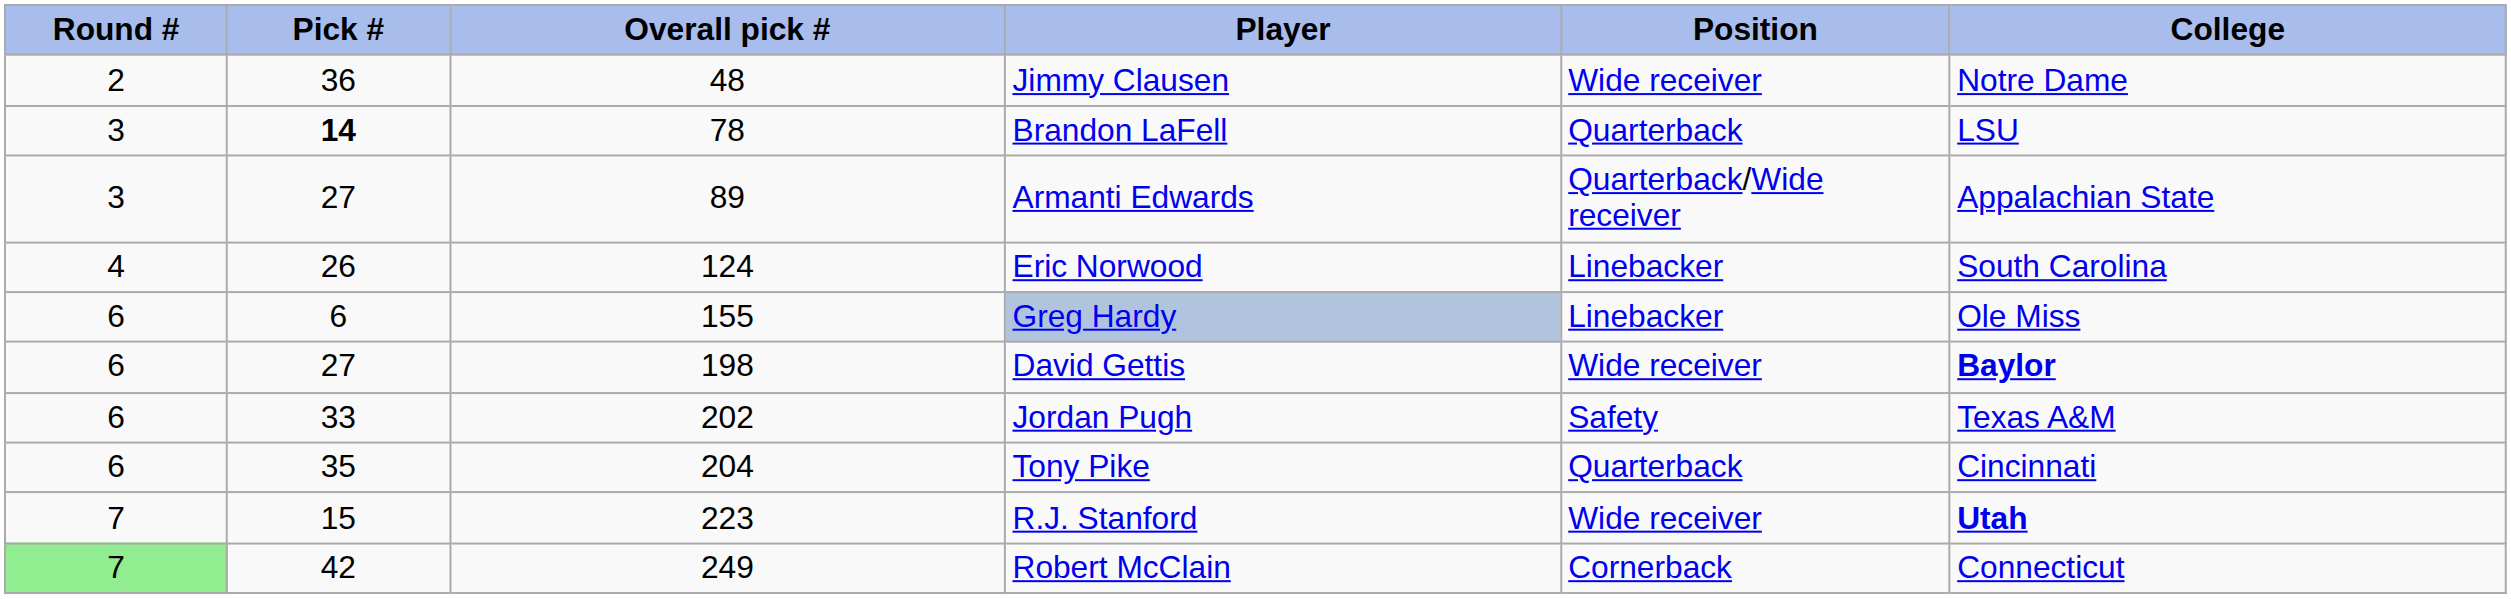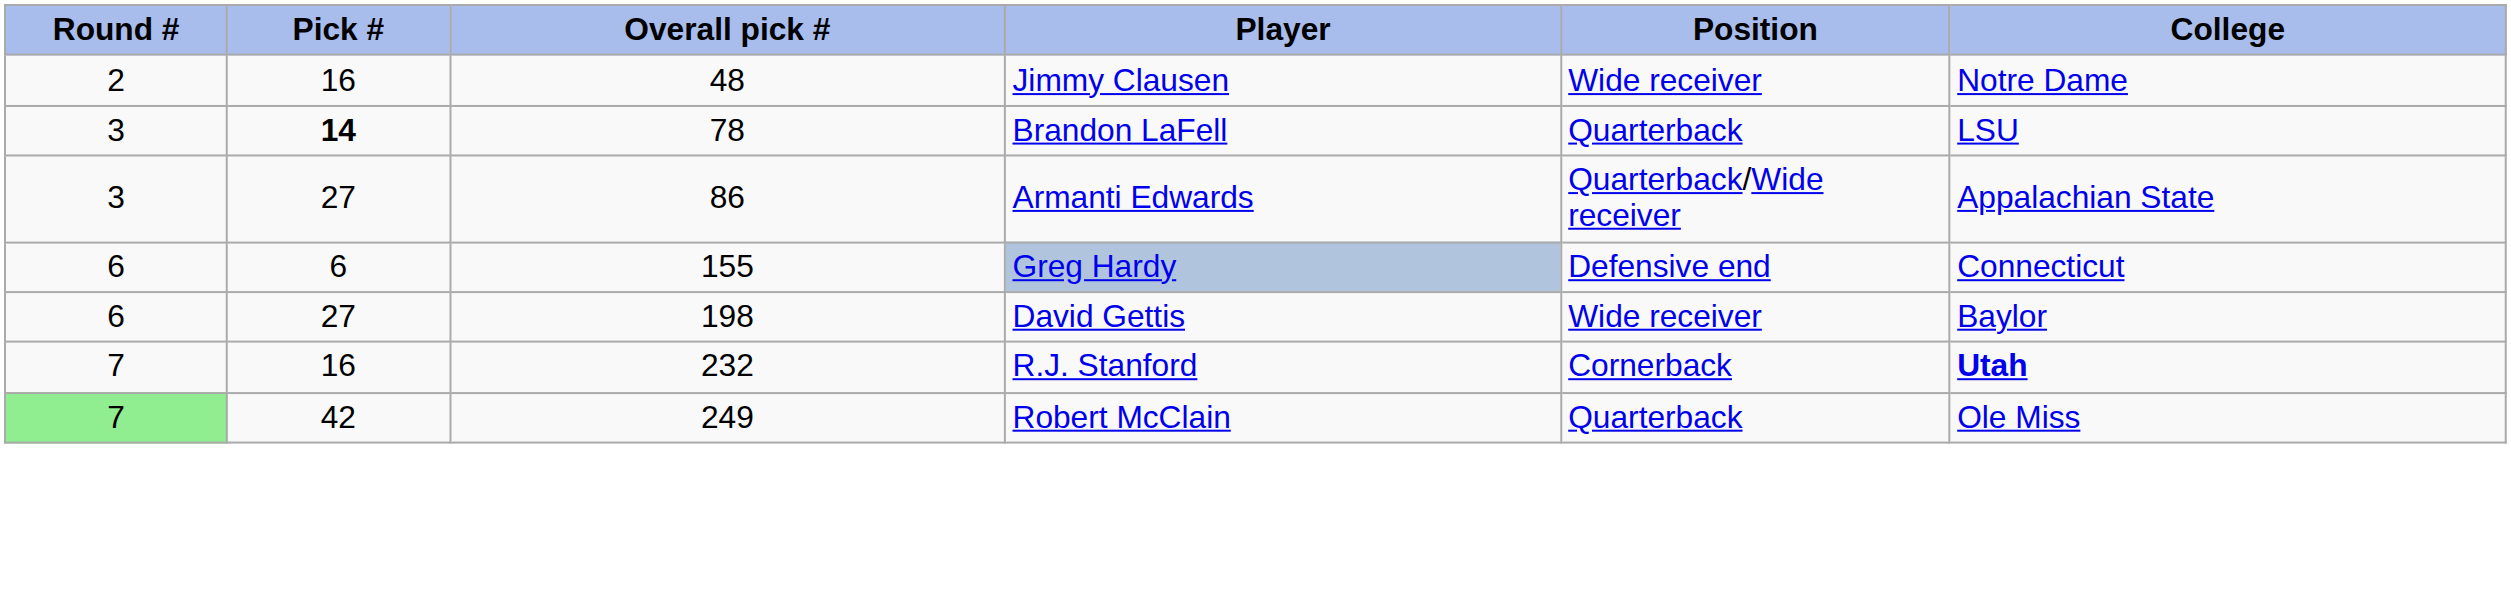 <table class="wikitable" style="width: 100%">
 <tr>
 <th style="background:#A8BDEC;" width=8%>Round #</th>
 <th width=8% style="background:#A8BDEC;">Pick #</th>
 <th width=20% style="background:#A8BDEC;">Overall pick #</th>
 <th width=20% style="background:#A8BDEC;">Player</th>
 <th width=14% style="background:#A8BDEC;">Position</th>
 <th width=20% style="background:#A8BDEC;">College</th>
 </tr>
 <tr>
 <td align=center>2</td>
-<td align=center>36</td>
+<td align=center>16</td>
 <td align=center>48</td>
 <td><a href='#'>Jimmy Clausen</a></td>
 <td><a href='#'>Wide receiver</a></td>
 <td><a href='#'>Notre Dame</a></td>
 </tr>
 <tr>
 <td align=center>3</td>
 <td align=center><strong>14</strong></td>
 <td align=center>78</td>
 <td><a href='#'>Brandon LaFell</a></td>
 <td><a href='#'>Quarterback</a></td>
 <td><a href='#'>LSU</a></td>
 </tr>
 <tr>
 <td align=center>3</td>
 <td align=center>27</td>
-<td align=center>89</td>
+<td align=center>86</td>
 <td><a href='#'>Armanti Edwards</a></td>
 <td><a href='#'>Quarterback</a>/<a href='#'>Wide receiver</a></td>
 <td><a href='#'>Appalachian State</a></td>
-</tr>
-<tr>
-<td align=center>4</td>
-<td align=center>26</td>
-<td align=center>124</td>
-<td><a href='#'>Eric Norwood</a></td>
-<td><a href='#'>Linebacker</a></td>
-<td><a href='#'>South Carolina</a></td>
 </tr>
 <tr>
 <td align=center>6</td>
 <td align=center>6</td>
 <td align=center>155</td>
 <td bgcolor=lightsteelblue><a href='#'>Greg Hardy</a></td>
-<td><a href='#'>Linebacker</a></td>
-<td><a href='#'>Ole Miss</a></td>
+<td><a href='#'>Defensive end</a></td>
+<td><a href='#'>Connecticut</a></td>
 </tr>
 <tr>
 <td align=center>6</td>
 <td align=center>27</td>
 <td align=center>198</td>
 <td><a href='#'>David Gettis</a></td>
 <td><a href='#'>Wide receiver</a></td>
-<td><strong><a href='#'>Baylor</a></strong></td>
-</tr>
-<tr>
-<td align=center>6</td>
-<td align=center>33</td>
-<td align=center>202</td>
-<td><a href='#'>Jordan Pugh</a></td>
-<td><a href='#'>Safety</a></td>
-<td><a href='#'>Texas A&M</a></td>
-</tr>
-<tr>
-<td align=center>6</td>
-<td align=center>35</td>
-<td align=center>204</td>
-<td><a href='#'>Tony Pike</a></td>
-<td><a href='#'>Quarterback</a></td>
-<td><a href='#'>Cincinnati</a></td>
+<td><a href='#'>Baylor</a></td>
 </tr>
 <tr>
 <td align=center>7</td>
-<td align=center>15</td>
-<td align=center>223</td>
+<td align=center>16</td>
+<td align=center>232</td>
 <td><a href='#'>R.J. Stanford</a></td>
-<td><a href='#'>Wide receiver</a></td>
+<td><a href='#'>Cornerback</a></td>
 <td><strong><a href='#'>Utah</a></strong></td>
 </tr>
 <tr>
 <td align=center style="background: lightgreen;">7</td>
 <td align=center>42</td>
 <td align=center>249</td>
 <td><a href='#'>Robert McClain</a></td>
-<td><a href='#'>Cornerback</a></td>
-<td><a href='#'>Connecticut</a></td>
+<td><a href='#'>Quarterback</a></td>
+<td><a href='#'>Ole Miss</a></td>
 </tr>
 </table>
